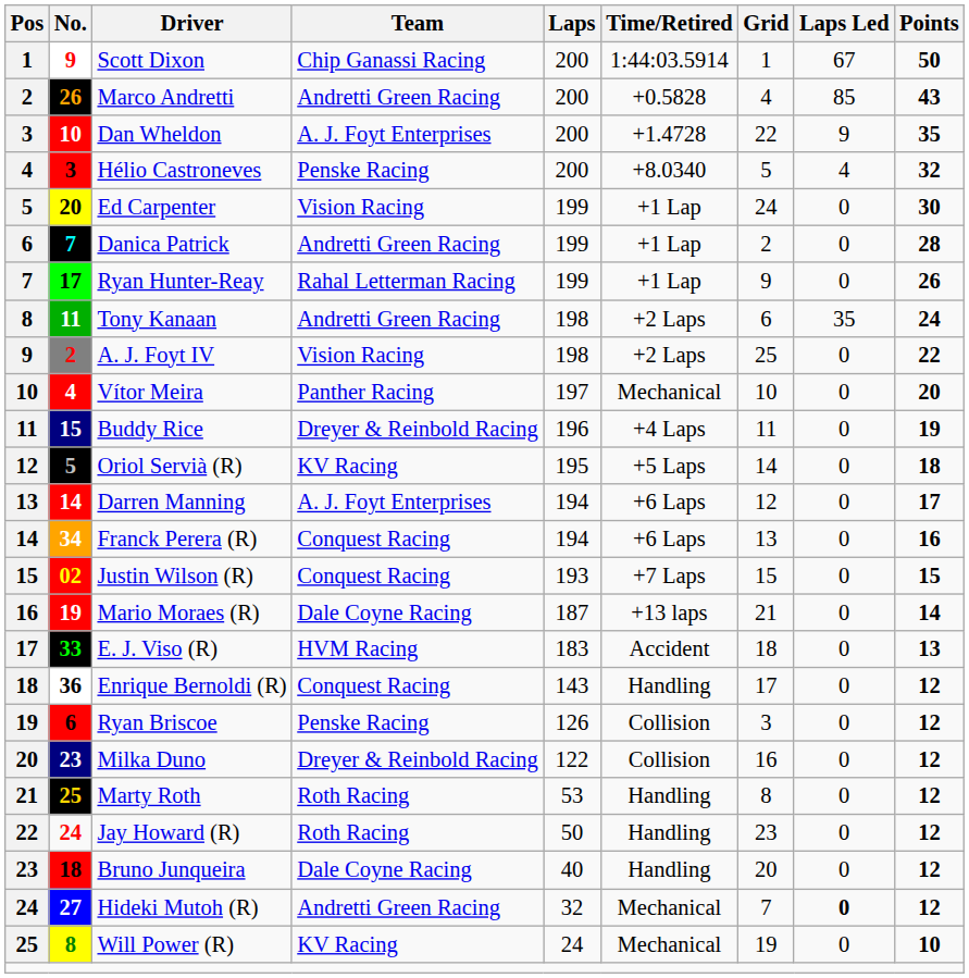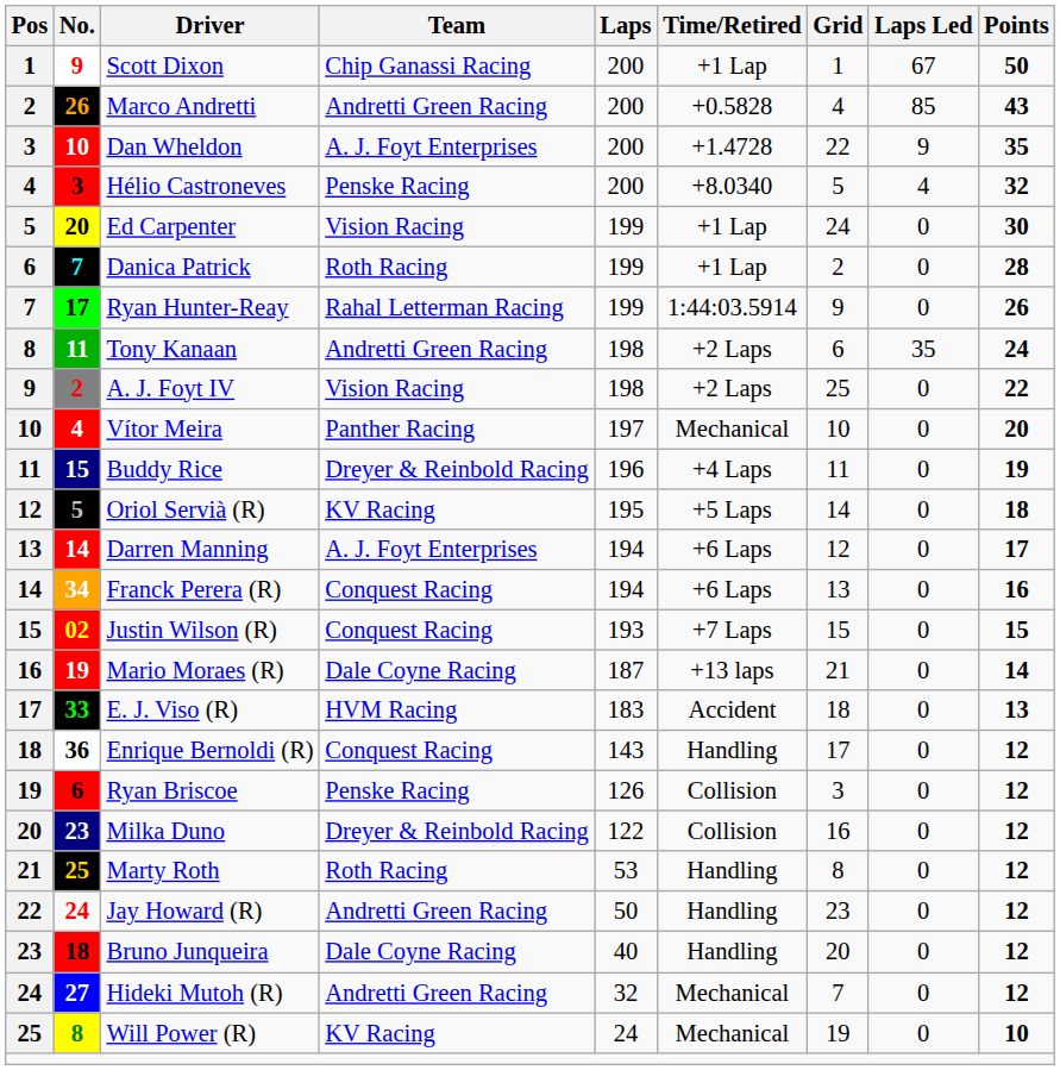 <table class="wikitable" style="font-size:95%;">
 <tr>
 <th>Pos</th>
 <th>No.</th>
 <th>Driver</th>
 <th>Team</th>
 <th>Laps</th>
 <th>Time/Retired</th>
 <th>Grid</th>
 <th>Laps Led</th>
 <th>Points</th>
 </tr>
 <tr>
 <th>1</th>
 <td style="background:white; color:red;" align=center><strong>9</strong></td>
 <td> <a href='#'>Scott Dixon</a></td>
 <td><a href='#'>Chip Ganassi Racing</a></td>
 <td align=center>200</td>
-<td align=center>1:44:03.5914</td>
+<td align=center>+1 Lap</td>
 <td align=center>1</td>
 <td align=center>67</td>
 <td align=center><strong>50</strong></td>
 </tr>
 <tr>
 <th>2</th>
 <td style="background:black; color:orange;" align=center><strong>26</strong></td>
 <td> <a href='#'>Marco Andretti</a></td>
 <td><a href='#'>Andretti Green Racing</a></td>
 <td align=center>200</td>
 <td align=center>+0.5828</td>
 <td align=center>4</td>
 <td align=center>85</td>
 <td align=center><strong>43</strong></td>
 </tr>
 <tr>
 <th>3</th>
 <td style="background:red; color:white;" align=center><strong>10</strong></td>
 <td> <a href='#'>Dan Wheldon</a></td>
 <td><a href='#'>A. J. Foyt Enterprises</a></td>
 <td align=center>200</td>
 <td align=center>+1.4728</td>
 <td align=center>22</td>
 <td align=center>9</td>
 <td align=center><strong>35</strong></td>
 </tr>
 <tr>
 <th>4</th>
 <td style="background:#FF0000; color:black;" align="center"><strong>3</strong></td>
 <td> <a href='#'>Hélio Castroneves</a></td>
 <td><a href='#'>Penske Racing</a></td>
 <td align=center>200</td>
 <td align=center>+8.0340</td>
 <td align=center>5</td>
 <td align=center>4</td>
 <td align=center><strong>32</strong></td>
 </tr>
 <tr>
 <th>5</th>
 <td style="background:yellow; color:black;" align=center><strong>20</strong></td>
 <td> <a href='#'>Ed Carpenter</a></td>
 <td><a href='#'>Vision Racing</a></td>
 <td align=center>199</td>
 <td align=center>+1 Lap</td>
 <td align=center>24</td>
 <td align=center>0</td>
 <td align=center><strong>30</strong></td>
 </tr>
 <tr>
 <th>6</th>
 <td style="background:black; color:aqua;" align=center><strong>7</strong></td>
 <td> <a href='#'>Danica Patrick</a></td>
-<td><a href='#'>Andretti Green Racing</a></td>
+<td><a href='#'>Roth Racing</a></td>
 <td align=center>199</td>
 <td align=center>+1 Lap</td>
 <td align=center>2</td>
 <td align=center>0</td>
 <td align=center><strong>28</strong></td>
 </tr>
 <tr>
 <th>7</th>
 <td style="background:#00FF00; color:Black;" align=center><strong>17</strong></td>
 <td> <a href='#'>Ryan Hunter-Reay</a></td>
 <td><a href='#'>Rahal Letterman Racing</a></td>
 <td align=center>199</td>
-<td align=center>+1 Lap</td>
+<td align=center>1:44:03.5914</td>
 <td align=center>9</td>
 <td align=center>0</td>
 <td align=center><strong>26</strong></td>
 </tr>
 <tr>
 <th>8</th>
 <td style="background:#00AF00; color:white;" align=center><strong>11</strong></td>
 <td> <a href='#'>Tony Kanaan</a></td>
 <td><a href='#'>Andretti Green Racing</a></td>
 <td align=center>198</td>
 <td align=center>+2 Laps</td>
 <td align=center>6</td>
 <td align=center>35</td>
 <td align=center><strong>24</strong></td>
 </tr>
 <tr>
 <th>9</th>
 <td style="background:gray; color:red;" align=center><strong>2</strong></td>
 <td> <a href='#'>A. J. Foyt IV</a></td>
 <td><a href='#'>Vision Racing</a></td>
 <td align=center>198</td>
 <td align=center>+2 Laps</td>
 <td align=center>25</td>
 <td align=center>0</td>
 <td align=center><strong>22</strong></td>
 </tr>
 <tr>
 <th>10</th>
 <td style="background:red; color:white;" align=center><strong>4</strong></td>
 <td> <a href='#'>Vítor Meira</a></td>
 <td><a href='#'>Panther Racing</a></td>
 <td align=center>197</td>
 <td align=center>Mechanical</td>
 <td align=center>10</td>
 <td align=center>0</td>
 <td align=center><strong>20</strong></td>
 </tr>
 <tr>
 <th>11</th>
 <td style="background:#000080; color:white;" align=center><strong>15</strong></td>
 <td> <a href='#'>Buddy Rice</a></td>
 <td><a href='#'>Dreyer & Reinbold Racing</a></td>
 <td align=center>196</td>
 <td align=center>+4 Laps</td>
 <td align=center>11</td>
 <td align=center>0</td>
 <td align=center><strong>19</strong></td>
 </tr>
 <tr>
 <th>12</th>
 <td style="background:black; color:silver;" align=center><strong>5</strong></td>
 <td> <a href='#'>Oriol Servià</a> (R)</td>
 <td><a href='#'>KV Racing</a></td>
 <td align=center>195</td>
 <td align=center>+5 Laps</td>
 <td align=center>14</td>
 <td align=center>0</td>
 <td align=center><strong>18</strong></td>
 </tr>
 <tr>
 <th>13</th>
 <td style="background:#ff0000; color:white;" align=center><strong>14</strong></td>
 <td> <a href='#'>Darren Manning</a></td>
 <td><a href='#'>A. J. Foyt Enterprises</a></td>
 <td align=center>194</td>
 <td align=center>+6 Laps</td>
 <td align=center>12</td>
 <td align=center>0</td>
 <td align=center><strong>17</strong></td>
 </tr>
 <tr>
 <th>14</th>
 <td style="background:orange; color:white;" align=center><strong>34</strong></td>
 <td> <a href='#'>Franck Perera</a> (R)</td>
 <td><a href='#'>Conquest Racing</a></td>
 <td align=center>194</td>
 <td align=center>+6 Laps</td>
 <td align=center>13</td>
 <td align=center>0</td>
 <td align=center><strong>16</strong></td>
 </tr>
 <tr>
 <th>15</th>
 <td style="background:red; color:yellow;" align=center><strong>02</strong></td>
 <td> <a href='#'>Justin Wilson</a> (R)</td>
 <td><a href='#'>Conquest Racing</a></td>
 <td align=center>193</td>
 <td align=center>+7 Laps</td>
 <td align=center>15</td>
 <td align=center>0</td>
 <td align=center><strong>15</strong></td>
 </tr>
 <tr>
 <th>16</th>
 <td style="background:red; color:white;" align=center><strong>19</strong></td>
 <td> <a href='#'>Mario Moraes</a> (R)</td>
 <td><a href='#'>Dale Coyne Racing</a></td>
 <td align=center>187</td>
 <td align=center>+13 laps</td>
 <td align=center>21</td>
 <td align=center>0</td>
 <td align=center><strong>14</strong></td>
 </tr>
 <tr>
 <th>17</th>
 <td style="background:black; color:lime;" align=center><strong>33</strong></td>
 <td> <a href='#'>E. J. Viso</a> (R)</td>
 <td><a href='#'>HVM Racing</a></td>
 <td align=center>183</td>
 <td align=center>Accident</td>
 <td align=center>18</td>
 <td align=center>0</td>
 <td align=center><strong>13</strong></td>
 </tr>
 <tr>
 <th>18</th>
 <td style="background:white; color:black;"  align=center><strong>36</strong></td>
 <td> <a href='#'>Enrique Bernoldi</a> (R)</td>
 <td><a href='#'>Conquest Racing</a></td>
 <td align=center>143</td>
 <td align=center>Handling</td>
 <td align=center>17</td>
 <td align=center>0</td>
 <td align=center><strong>12</strong></td>
 </tr>
 <tr>
 <th>19</th>
 <td style="background:#FF0000; color:black;" align=center><strong>6</strong></td>
 <td> <a href='#'>Ryan Briscoe</a></td>
 <td><a href='#'>Penske Racing</a></td>
 <td align=center>126</td>
 <td align=center>Collision</td>
 <td align=center>3</td>
 <td align=center>0</td>
 <td align=center><strong>12</strong></td>
 </tr>
 <tr>
 <th>20</th>
 <td style="background:#000080; color:white;" align=center><strong>23</strong></td>
 <td> <a href='#'>Milka Duno</a></td>
 <td><a href='#'>Dreyer & Reinbold Racing</a></td>
 <td align=center>122</td>
 <td align=center>Collision</td>
 <td align=center>16</td>
 <td align=center>0</td>
 <td align=center><strong>12</strong></td>
 </tr>
 <tr>
 <th>21</th>
 <td style="background:black; color:gold;" align="center"><strong>25</strong></td>
 <td> <a href='#'>Marty Roth</a></td>
 <td><a href='#'>Roth Racing</a></td>
 <td align=center>53</td>
 <td align=center>Handling</td>
 <td align=center>8</td>
 <td align=center>0</td>
 <td align=center><strong>12</strong></td>
 </tr>
 <tr>
 <th>22</th>
 <td style="background:#white; color:red" align=center><strong>24</strong></td>
 <td> <a href='#'>Jay Howard</a> (R)</td>
-<td><a href='#'>Roth Racing</a></td>
+<td><a href='#'>Andretti Green Racing</a></td>
 <td align=center>50</td>
 <td align=center>Handling</td>
 <td align=center>23</td>
 <td align=center>0</td>
 <td align=center><strong>12</strong></td>
 </tr>
 <tr>
 <th>23</th>
 <td style="background:#FF0000; color:black;" align=center><strong>18</strong></td>
 <td> <a href='#'>Bruno Junqueira</a></td>
 <td><a href='#'>Dale Coyne Racing</a></td>
 <td align=center>40</td>
 <td align=center>Handling</td>
 <td align=center>20</td>
 <td align=center>0</td>
 <td align=center><strong>12</strong></td>
 </tr>
 <tr>
 <th>24</th>
 <td style="background:blue; color:white;" align=center><strong>27</strong></td>
 <td> <a href='#'>Hideki Mutoh</a> (R)</td>
 <td><a href='#'>Andretti Green Racing</a></td>
 <td align=center>32</td>
 <td align=center>Mechanical</td>
 <td align=center>7</td>
-<td align=center><strong>0</strong></td>
+<td align=center>0</td>
 <td align=center><strong>12</strong></td>
 </tr>
 <tr>
 <th>25</th>
 <td style="background:yellow; color:green;" align=center><strong>8</strong></td>
 <td> <a href='#'>Will Power</a> (R)</td>
 <td><a href='#'>KV Racing</a></td>
 <td align=center>24</td>
 <td align=center>Mechanical</td>
 <td align=center>19</td>
 <td align=center>0</td>
 <td align=center><strong>10</strong></td>
 </tr>
 <tr>
 <td colspan=9 style="text-align:center;"></td>
 </tr>
 </table>
